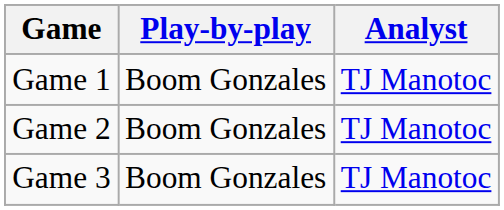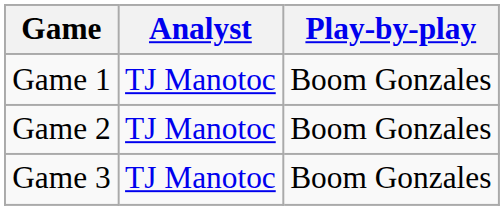 <table class=wikitable>
 <tr>
 <th>Game</th>
+<th><a href='#'>Analyst</a></th>
 <th><a href='#'>Play-by-play</a></th>
-<th><a href='#'>Analyst</a></th>
 </tr>
 <tr>
 <td>Game 1</td>
+<td><a href='#'>TJ Manotoc</a></td>
 <td>Boom Gonzales</td>
-<td><a href='#'>TJ Manotoc</a></td>
 </tr>
 <tr>
 <td>Game 2</td>
+<td><a href='#'>TJ Manotoc</a></td>
 <td>Boom Gonzales</td>
-<td><a href='#'>TJ Manotoc</a></td>
 </tr>
 <tr>
 <td>Game 3</td>
+<td><a href='#'>TJ Manotoc</a></td>
 <td>Boom Gonzales</td>
-<td><a href='#'>TJ Manotoc</a></td>
 </tr>
 </table>
